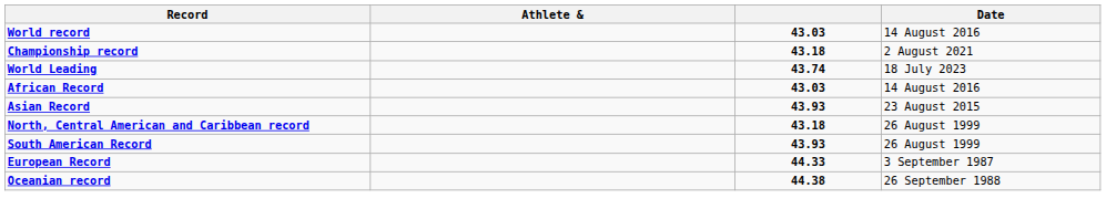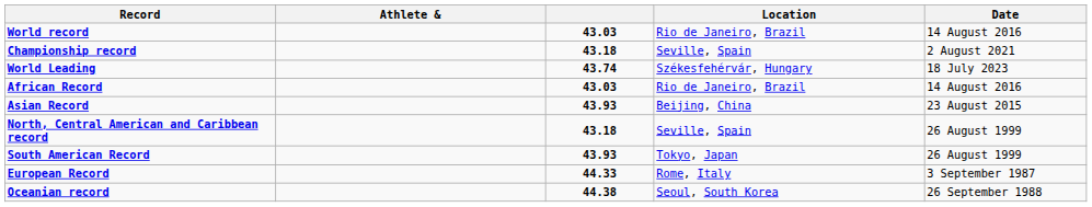 <table class="wikitable">
 <tr>
 <th width=25% align=center>Record</th>
 <th width=25% align=center>Athlete & </th>
 <th width=10% align=center></th>
+<th width=25% align=center>Location</th>
 <th width=15% align=center>Date</th>
 </tr>
 <tr>
 <td><strong><a href='#'>World record</a></strong></td>
 <td></td>
 <td align=center><strong>43.03</strong></td>
+<td><a href='#'>Rio de Janeiro</a>, <a href='#'>Brazil</a></td>
 <td>14 August 2016</td>
 </tr>
 <tr>
 <td><strong><a href='#'>Championship record</a></strong></td>
 <td></td>
 <td align=center><strong>43.18</strong></td>
+<td><a href='#'>Seville</a>, <a href='#'>Spain</a></td>
 <td>2 August 2021</td>
 </tr>
 <tr>
 <td><strong><a href='#'>World Leading</a></strong></td>
 <td></td>
 <td align=center><strong>43.74</strong></td>
+<td><a href='#'>Székesfehérvár</a>, <a href='#'>Hungary</a></td>
 <td>18 July 2023</td>
 </tr>
 <tr>
 <td><strong><a href='#'>African Record</a></strong></td>
 <td></td>
 <td align=center><strong>43.03</strong></td>
+<td><a href='#'>Rio de Janeiro</a>, <a href='#'>Brazil</a></td>
 <td>14 August 2016</td>
 </tr>
 <tr>
 <td><strong><a href='#'>Asian Record</a></strong></td>
 <td></td>
 <td align=center><strong>43.93</strong></td>
+<td><a href='#'>Beijing</a>, <a href='#'>China</a></td>
 <td>23 August 2015</td>
 </tr>
 <tr>
 <td><strong><a href='#'>North, Central American and Caribbean record</a></strong></td>
 <td></td>
 <td align=center><strong>43.18</strong></td>
+<td><a href='#'>Seville</a>, <a href='#'>Spain</a></td>
 <td>26 August 1999</td>
 </tr>
 <tr>
 <td><strong><a href='#'>South American Record</a></strong></td>
 <td></td>
 <td align=center><strong>43.93</strong></td>
+<td><a href='#'>Tokyo</a>, <a href='#'>Japan</a></td>
 <td>26 August 1999</td>
 </tr>
 <tr>
 <td><strong><a href='#'>European Record</a></strong></td>
 <td></td>
 <td align=center><strong>44.33</strong></td>
+<td><a href='#'>Rome</a>, <a href='#'>Italy</a></td>
 <td>3 September 1987</td>
 </tr>
 <tr>
 <td><strong><a href='#'>Oceanian record</a></strong></td>
 <td></td>
 <td align=center><strong>44.38</strong></td>
+<td><a href='#'>Seoul</a>, <a href='#'>South Korea</a></td>
 <td>26 September 1988</td>
 </tr>
 </table>
